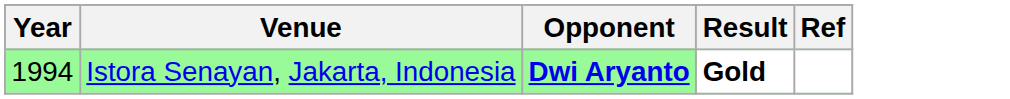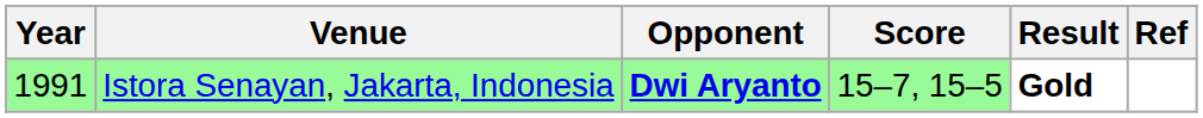 <table class="sortable wikitable" style="font-size: 90%;">
 <tr>
 <th>Year</th>
 <th>Venue</th>
 <th>Opponent</th>
+<th>Score</th>
 <th>Result</th>
 <th>Ref</th>
 </tr>
 <tr style="background:#98FB98">
-<td align="center">1994</td>
+<td align="center">1991</td>
 <td align="left"><a href='#'>Istora Senayan</a>, <a href='#'>Jakarta, Indonesia</a></td>
 <td align="left"><strong> <a href='#'>Dwi Aryanto</a></strong></td>
+<td align="left">15–7, 15–5</td>
 <td style="text-align:left; background:white"> <strong>Gold</strong></td>
 <td style="text-align:center; background:white"></td>
 </tr>
 </table>
